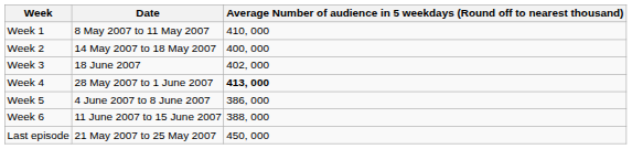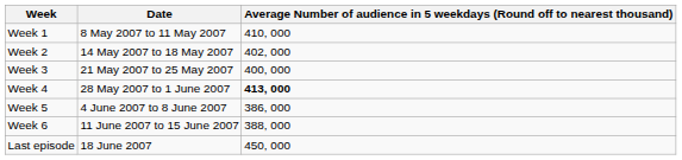 <table class="wikitable">
 <tr>
 <th>Week</th>
 <th>Date</th>
 <th>Average Number of audience in 5 weekdays (Round off to nearest thousand)</th>
 </tr>
 <tr>
 <td>Week 1</td>
 <td>8 May 2007 to 11 May 2007</td>
 <td>410, 000</td>
 </tr>
 <tr>
 <td>Week 2</td>
 <td>14 May 2007 to 18 May 2007</td>
-<td>400, 000</td>
+<td>402, 000</td>
 </tr>
 <tr>
 <td>Week 3</td>
-<td>18 June 2007</td>
-<td>402, 000</td>
+<td>21 May 2007 to 25 May 2007</td>
+<td>400, 000</td>
 </tr>
 <tr>
 <td>Week 4</td>
 <td>28 May 2007 to 1 June 2007</td>
 <td><strong>413, 000</strong></td>
 </tr>
 <tr>
 <td>Week 5</td>
 <td>4 June 2007 to 8 June 2007</td>
 <td>386, 000</td>
 </tr>
 <tr>
 <td>Week 6</td>
 <td>11 June 2007 to 15 June 2007</td>
 <td>388, 000</td>
 </tr>
 <tr>
 <td>Last episode</td>
-<td>21 May 2007 to 25 May 2007</td>
+<td>18 June 2007</td>
 <td>450, 000</td>
 </tr>
 </table>
